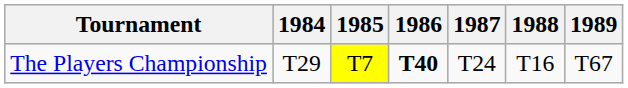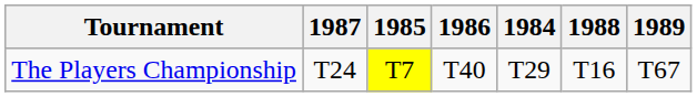 <table class="wikitable" style="font-size:95%;text-align:center;">
 <tr>
 <th>Tournament</th>
-<th>1984</th>
+<th>1987</th>
 <th>1985</th>
 <th>1986</th>
-<th>1987</th>
+<th>1984</th>
 <th>1988</th>
 <th>1989</th>
 </tr>
 <tr>
 <td align=left><a href='#'>The Players Championship</a></td>
+<td>T24</td>
+<td style="background:yellow;">T7</td>
+<td>T40</td>
 <td>T29</td>
-<td style="background:yellow;">T7</td>
-<td><strong>T40</strong></td>
-<td>T24</td>
 <td>T16</td>
 <td>T67</td>
 </tr>
 </table>
